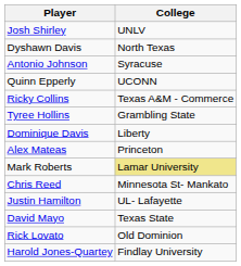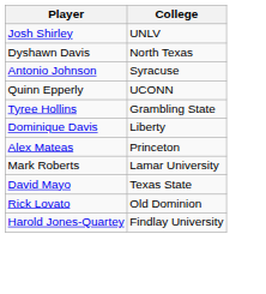 <table class="wikitable">
 <tr>
 <th>Player</th>
 <th>College</th>
 </tr>
 <tr>
 <td><a href='#'>Josh Shirley</a></td>
 <td>UNLV</td>
 </tr>
 <tr>
 <td>Dyshawn Davis</td>
 <td>North Texas</td>
 </tr>
 <tr>
 <td><a href='#'>Antonio Johnson</a></td>
 <td>Syracuse</td>
 </tr>
 <tr>
 <td>Quinn Epperly</td>
 <td>UCONN</td>
 </tr>
 <tr>
-<td><a href='#'>Ricky Collins</a></td>
-<td>Texas A&M - Commerce</td>
-</tr>
-<tr>
 <td><a href='#'>Tyree Hollins</a></td>
 <td>Grambling State</td>
 </tr>
 <tr>
 <td><a href='#'>Dominique Davis</a></td>
 <td>Liberty</td>
 </tr>
 <tr>
 <td><a href='#'>Alex Mateas</a></td>
 <td>Princeton</td>
 </tr>
 <tr>
 <td>Mark Roberts</td>
-<td style="background: khaki;">Lamar University</td>
-</tr>
-<tr>
-<td><a href='#'>Chris Reed</a></td>
-<td>Minnesota St- Mankato</td>
-</tr>
-<tr>
-<td><a href='#'>Justin Hamilton</a></td>
-<td>UL- Lafayette</td>
+<td>Lamar University</td>
 </tr>
 <tr>
 <td><a href='#'>David Mayo</a></td>
 <td>Texas State</td>
 </tr>
 <tr>
 <td><a href='#'>Rick Lovato</a></td>
 <td>Old Dominion</td>
 </tr>
 <tr>
 <td><a href='#'>Harold Jones-Quartey</a></td>
 <td>Findlay University</td>
 </tr>
 </table>
